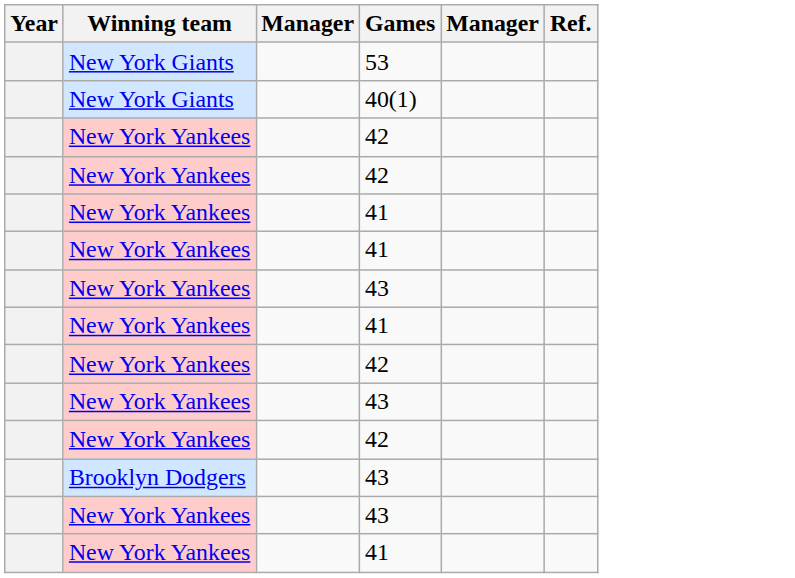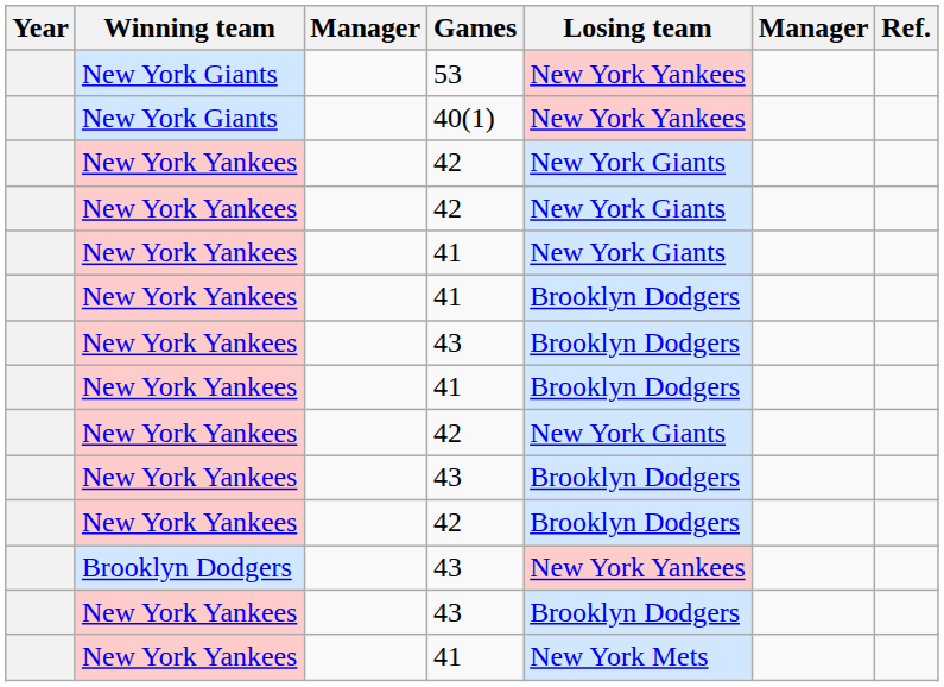 <table class="wikitable sortable plainrowheaders">
 <tr>
 <th scope="col">Year</th>
 <th scope="col">Winning team</th>
 <th scope="col">Manager</th>
 <th scope="col" class="unsortable">Games</th>
+<th scope="col">Losing team</th>
 <th scope="col">Manager</th>
 <th scope="col" class="unsortable">Ref.</th>
 </tr>
 <tr>
 <th scope="row" align=left></th>
 <td align=left style="background:#d0e7ff;"><a href='#'>New York Giants</a></td>
 <td align=left></td>
 <td>53</td>
+<td align=left style="background:#fcc;"><a href='#'>New York Yankees</a></td>
 <td align=left></td>
 <td></td>
 </tr>
 <tr>
 <th scope="row" align=left></th>
 <td align=left style="background:#d0e7ff;"><a href='#'>New York Giants</a></td>
 <td align=left></td>
 <td>40(1)</td>
+<td align=left style="background:#fcc;"><a href='#'>New York Yankees</a></td>
 <td align=left></td>
 <td></td>
 </tr>
 <tr>
 <th scope="row" align=left></th>
 <td align=left style="background:#fcc;"><a href='#'>New York Yankees</a></td>
 <td align=left></td>
 <td>42</td>
+<td align=left style="background:#d0e7ff;"><a href='#'>New York Giants</a></td>
 <td align=left></td>
 <td></td>
 </tr>
 <tr>
 <th scope="row" align=left></th>
 <td align=left style="background:#fcc;"><a href='#'>New York Yankees</a></td>
 <td align=left></td>
 <td>42</td>
+<td align=left style="background:#d0e7ff;"><a href='#'>New York Giants</a></td>
 <td align=left></td>
 <td></td>
 </tr>
 <tr>
 <th scope="row" align=left></th>
 <td align=left style="background:#fcc;"><a href='#'>New York Yankees</a></td>
 <td align=left></td>
 <td>41</td>
+<td align=left style="background:#d0e7ff;"><a href='#'>New York Giants</a></td>
 <td align=left></td>
 <td></td>
 </tr>
 <tr>
 <th scope="row" align=left></th>
 <td align=left style="background:#fcc;"><a href='#'>New York Yankees</a></td>
 <td align=left></td>
 <td>41</td>
+<td align=left style="background:#d0e7ff;"><a href='#'>Brooklyn Dodgers</a></td>
 <td align=left></td>
 <td></td>
 </tr>
 <tr>
 <th scope="row" align=left></th>
 <td align=left style="background:#fcc;"><a href='#'>New York Yankees</a></td>
 <td align=left></td>
 <td>43</td>
+<td align=left style="background:#d0e7ff;"><a href='#'>Brooklyn Dodgers</a></td>
 <td align=left></td>
 <td></td>
 </tr>
 <tr>
 <th scope="row" align=left></th>
 <td align=left style="background:#fcc;"><a href='#'>New York Yankees</a></td>
 <td align=left></td>
 <td>41</td>
+<td align=left style="background:#d0e7ff;"><a href='#'>Brooklyn Dodgers</a></td>
 <td align=left></td>
 <td></td>
 </tr>
 <tr>
 <th scope="row" align=left></th>
 <td align=left style="background:#fcc;"><a href='#'>New York Yankees</a></td>
 <td align=left></td>
 <td>42</td>
+<td align=left style="background:#d0e7ff;"><a href='#'>New York Giants</a></td>
 <td align=left></td>
 <td></td>
 </tr>
 <tr>
 <th scope="row" align=left></th>
 <td align=left style="background:#fcc;"><a href='#'>New York Yankees</a></td>
 <td align=left></td>
 <td>43</td>
+<td align=left style="background:#d0e7ff;"><a href='#'>Brooklyn Dodgers</a></td>
 <td align=left></td>
 <td></td>
 </tr>
 <tr>
 <th scope="row" align=left></th>
 <td align=left style="background:#fcc;"><a href='#'>New York Yankees</a></td>
 <td align=left></td>
 <td>42</td>
+<td align=left style="background:#d0e7ff;"><a href='#'>Brooklyn Dodgers</a></td>
 <td align=left></td>
 <td></td>
 </tr>
 <tr>
 <th scope="row" align=left></th>
 <td align=left style="background:#d0e7ff;"><a href='#'>Brooklyn Dodgers</a></td>
 <td align=left></td>
 <td>43</td>
+<td align=left style="background:#fcc;"><a href='#'>New York Yankees</a></td>
 <td align=left></td>
 <td></td>
 </tr>
 <tr>
 <th scope="row" align=left></th>
 <td align=left style="background:#fcc;"><a href='#'>New York Yankees</a></td>
 <td align=left></td>
 <td>43</td>
+<td align=left style="background:#d0e7ff;"><a href='#'>Brooklyn Dodgers</a></td>
 <td align=left></td>
 <td></td>
 </tr>
 <tr>
 <th scope="row" align=left></th>
 <td align=left style="background:#fcc;"><a href='#'>New York Yankees</a></td>
 <td align=left></td>
 <td>41</td>
+<td align=left style="background:#d0e7ff;"><a href='#'>New York Mets</a></td>
 <td align=left></td>
 <td></td>
 </tr>
 </table>
